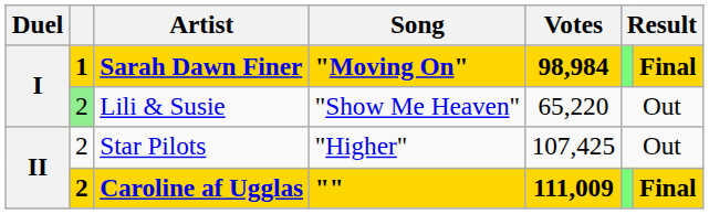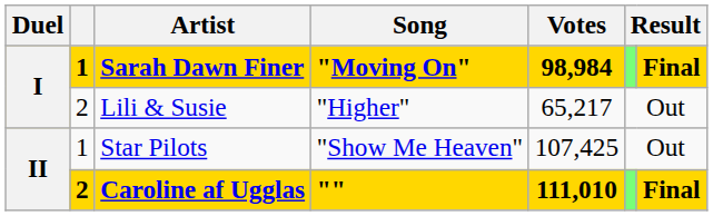 <table class="sortable wikitable" style="margin: 1em auto 1em auto; text-align:center;">
 <tr>
 <th>Duel</th>
 <th></th>
 <th>Artist</th>
 <th>Song</th>
 <th>Votes</th>
 <th colspan="2" class="unsortable">Result</th>
 </tr>
 <tr style="background:gold;">
 <th rowspan="2">I</th>
 <td><strong>1</strong></td>
 <td align="left"><strong><a href='#'>Sarah Dawn Finer</a></strong></td>
 <td align="left"><strong>"<a href='#'>Moving On</a>"</strong></td>
 <td><strong>98,984</strong></td>
 <td style="background:#78FF78;"></td>
 <td><strong>Final</strong></td>
 </tr>
 <tr>
-<td style="background: lightgreen;">2</td>
+<td>2</td>
 <td align="left"><a href='#'>Lili & Susie</a></td>
-<td align="left">"<a href='#'>Show Me Heaven</a>"</td>
-<td>65,220</td>
+<td align="left">"<a href='#'>Higher</a>"</td>
+<td>65,217</td>
 <td colspan="2">Out</td>
 </tr>
 <tr>
 <th rowspan="2">II</th>
-<td>2</td>
+<td>1</td>
 <td align="left"><a href='#'>Star Pilots</a></td>
-<td align="left">"<a href='#'>Higher</a>"</td>
+<td align="left">"<a href='#'>Show Me Heaven</a>"</td>
 <td>107,425</td>
 <td colspan="2">Out</td>
 </tr>
 <tr style="background:gold;">
 <td><strong>2</strong></td>
 <td align="left"><strong> <a href='#'>Caroline af Ugglas</a></strong></td>
 <td align="left"><strong>""</strong></td>
-<td><strong>111,009</strong></td>
+<td><strong>111,010</strong></td>
 <td style="background:#78FF78;"></td>
 <td><strong>Final</strong></td>
 </tr>
 </table>
